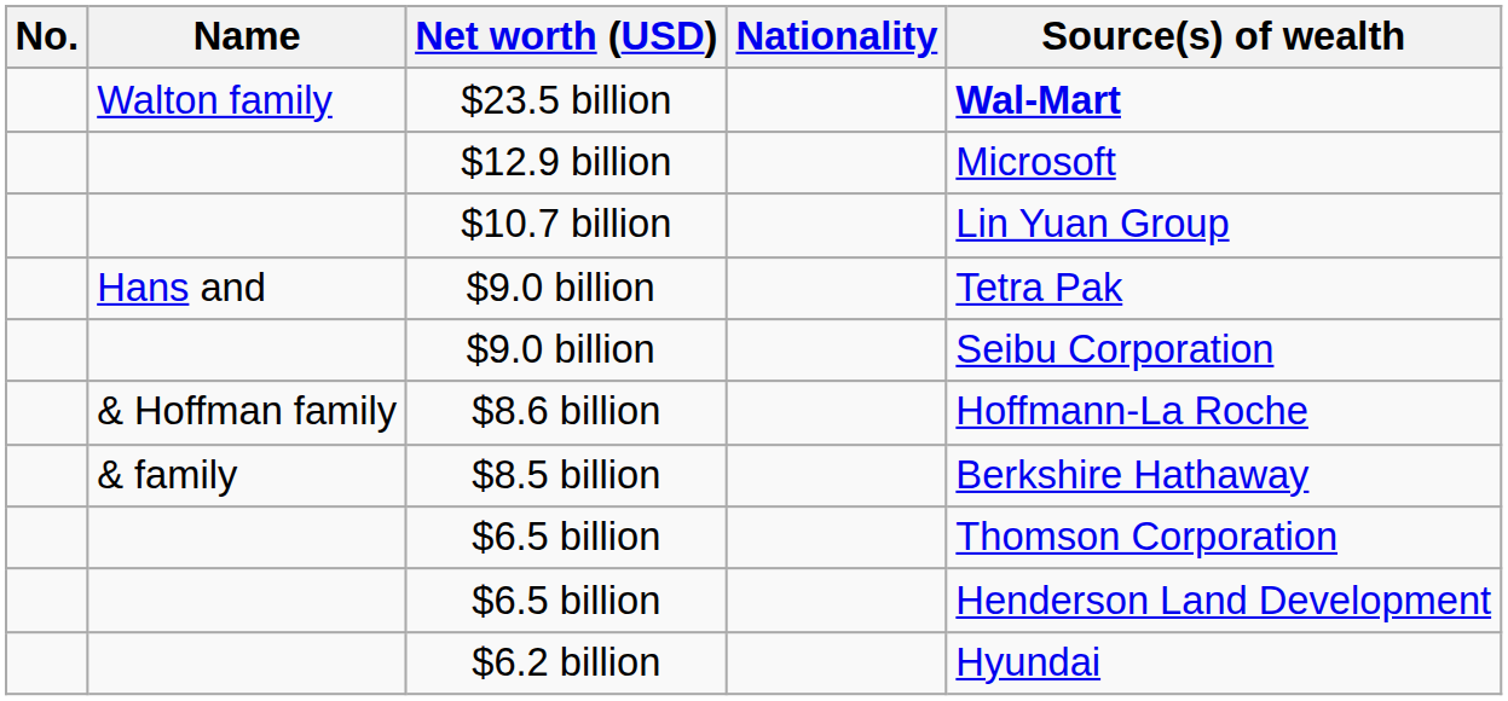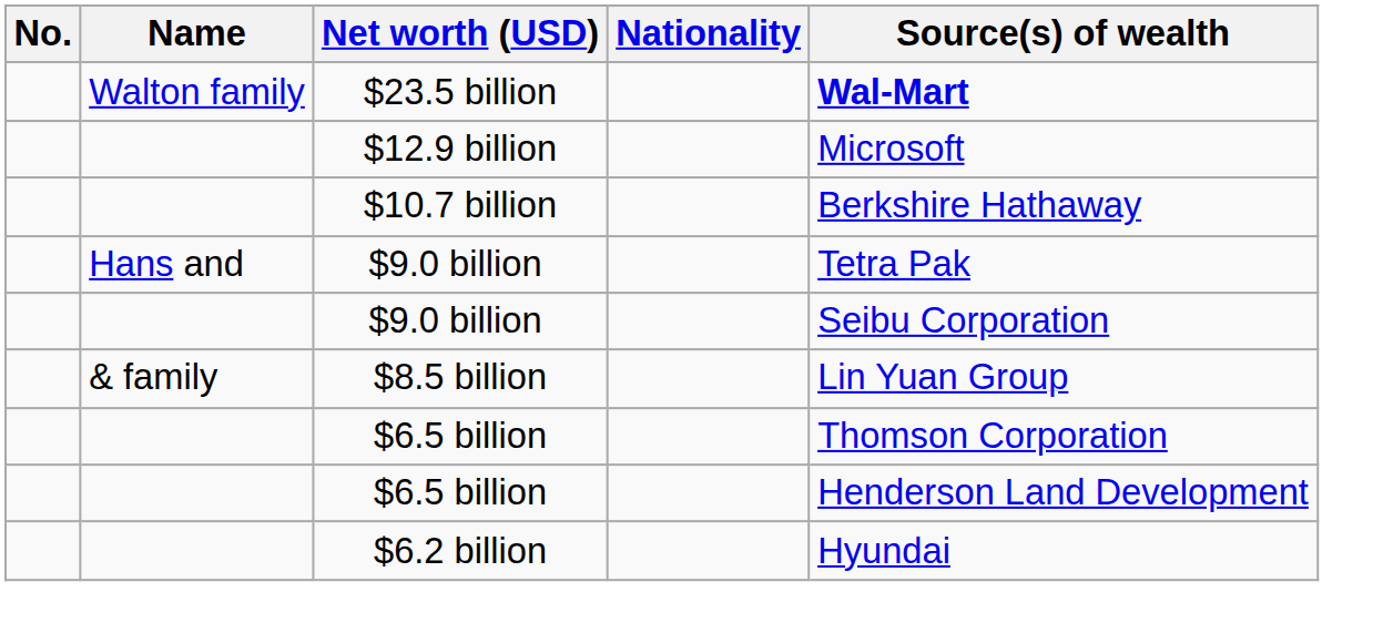 <table class="wikitable sortable">
 <tr>
 <th>No.</th>
 <th>Name</th>
 <th><a href='#'>Net worth</a> (<a href='#'>USD</a>)</th>
 <th><a href='#'>Nationality</a></th>
 <th>Source(s) of wealth</th>
 </tr>
 <tr>
 <td style="text-align:center;"> </td>
 <td><a href='#'>Walton family</a></td>
 <td style="text-align:center;">$23.5 billion </td>
 <td></td>
 <td><strong><a href='#'>Wal-Mart</a></strong></td>
 </tr>
 <tr>
 <td style="text-align:center;"> </td>
 <td></td>
 <td style="text-align:center;">$12.9 billion </td>
 <td></td>
 <td><a href='#'>Microsoft</a></td>
 </tr>
 <tr>
 <td style="text-align:center;"> </td>
 <td></td>
 <td style="text-align:center;">$10.7 billion </td>
 <td></td>
-<td><a href='#'>Lin Yuan Group</a></td>
+<td><a href='#'>Berkshire Hathaway</a></td>
 </tr>
 <tr>
 <td style="text-align:center;"> </td>
 <td><a href='#'>Hans</a> and </td>
 <td style="text-align:center;">$9.0 billion </td>
 <td></td>
 <td><a href='#'>Tetra Pak</a></td>
 </tr>
 <tr>
 <td style="text-align:center;"> </td>
 <td></td>
 <td style="text-align:center;">$9.0 billion </td>
 <td></td>
 <td><a href='#'>Seibu Corporation</a></td>
 </tr>
 <tr>
 <td style="text-align:center;"> </td>
-<td> & Hoffman family</td>
-<td style="text-align:center;">$8.6 billion </td>
-<td></td>
-<td><a href='#'>Hoffmann-La Roche</a></td>
-</tr>
-<tr>
-<td style="text-align:center;"> </td>
 <td> & family</td>
 <td style="text-align:center;">$8.5 billion </td>
 <td></td>
-<td><a href='#'>Berkshire Hathaway</a></td>
+<td><a href='#'>Lin Yuan Group</a></td>
 </tr>
 <tr>
 <td style="text-align:center;"> </td>
 <td></td>
 <td style="text-align:center;">$6.5 billion </td>
 <td></td>
 <td><a href='#'>Thomson Corporation</a></td>
 </tr>
 <tr>
 <td style="text-align:center;"> </td>
 <td></td>
 <td style="text-align:center;">$6.5 billion</td>
 <td></td>
 <td><a href='#'>Henderson Land Development</a></td>
 </tr>
 <tr>
 <td style="text-align:center;"> </td>
 <td></td>
 <td style="text-align:center;">$6.2 billion</td>
 <td></td>
 <td><a href='#'>Hyundai</a></td>
 </tr>
 </table>
